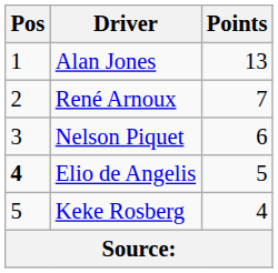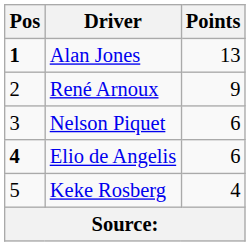 <table class="wikitable" style="font-size: 95%;">
 <tr>
 <th>Pos</th>
 <th>Driver</th>
 <th>Points</th>
 </tr>
 <tr>
-<td>1</td>
+<td><strong>1</strong></td>
 <td> <a href='#'>Alan Jones</a></td>
 <td align="right">13</td>
 </tr>
 <tr>
 <td>2</td>
 <td> <a href='#'>René Arnoux</a></td>
-<td align="right">7</td>
+<td align="right">9</td>
 </tr>
 <tr>
 <td>3</td>
 <td> <a href='#'>Nelson Piquet</a></td>
 <td align="right">6</td>
 </tr>
 <tr>
 <td><strong>4</strong></td>
 <td> <a href='#'>Elio de Angelis</a></td>
-<td align="right">5</td>
+<td align="right">6</td>
 </tr>
 <tr>
 <td>5</td>
 <td> <a href='#'>Keke Rosberg</a></td>
 <td align="right">4</td>
 </tr>
 <tr>
 <th colspan=4>Source:</th>
 </tr>
 </table>
